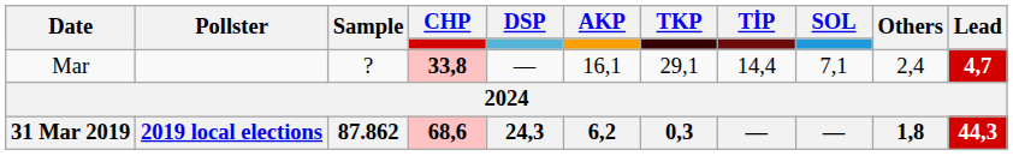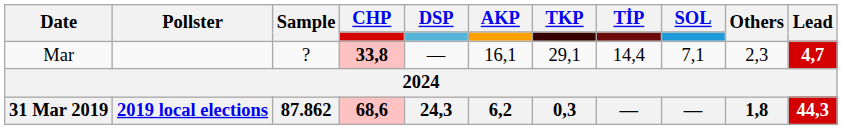 <table class="wikitable mw-collapsible" style="text-align:center; font-size:85%; line-height:14px;">
 <tr>
 <th rowspan="2">Date</th>
 <th rowspan="2">Pollster</th>
 <th rowspan="2">Sample</th>
 <th style="width:3em;"><a href='#'>CHP</a></th>
 <th style="width:3em;"><a href='#'>DSP</a></th>
 <th style="width:3em;"><a href='#'>AKP</a></th>
 <th style="width:3em;"><a href='#'>TKP</a></th>
 <th style="width:3em;"><a href='#'>TİP</a></th>
 <th style="width:3em;"><a href='#'>SOL</a></th>
 <th rowspan="2">Others</th>
 <th rowspan="2">Lead</th>
 </tr>
 <tr>
 <th style="background:#d40000;"></th>
 <th style="background:#55B5D8;"></th>
 <th style="background:#fda000;"></th>
 <th style="background:#370000;"></th>
 <th style="background:#6C0909;"></th>
 <th style="background:#1E99DA;"></th>
 </tr>
 <tr>
 <td>Mar</td>
 <td></td>
 <td>?</td>
 <td style="background:#FFC2C2"><strong>33,8</strong></td>
 <td>—</td>
 <td>16,1</td>
 <td>29,1</td>
 <td>14,4</td>
 <td>7,1</td>
-<td>2,4</td>
+<td>2,3</td>
 <th style="background:#d40000; color:white;">4,7</th>
 </tr>
 <tr>
 <th colspan="11">2024</th>
 </tr>
 <tr>
 <th>31 Mar 2019</th>
 <th><a href='#'>2019 local elections</a></th>
 <th>87.862</th>
 <th style="background:#FFC2C2">68,6</th>
 <th>24,3</th>
 <th>6,2</th>
 <th>0,3</th>
 <th>—</th>
 <th>—</th>
 <th>1,8</th>
 <th style="background:#d40000; color:white;">44,3</th>
 </tr>
 </table>
